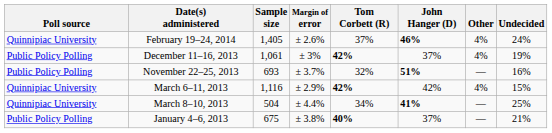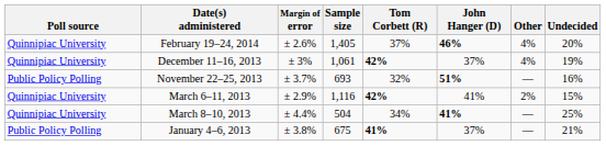 <table class="wikitable">
 <tr valign= bottom>
 <th style="width:190px;">Poll source</th>
 <th style="width:190px;">Date(s)<br>administered</th>
+<th><small>Margin of</small><br>error</th>
 <th class=small>Sample<br>size</th>
-<th><small>Margin of</small><br>error</th>
 <th style="width:100px;">Tom<br>Corbett (R)</th>
 <th style="width:100px;">John<br>Hanger (D)</th>
 <th style="width:40px;">Other</th>
 <th style="width:40px;">Undecided</th>
 </tr>
 <tr>
 <td><a href='#'>Quinnipiac University</a></td>
 <td align=center>February 19–24, 2014</td>
+<td align=center>± 2.6%</td>
 <td align=center>1,405</td>
-<td align=center>± 2.6%</td>
 <td align=center>37%</td>
 <td><strong>46%</strong></td>
 <td align=center>4%</td>
-<td align=center>24%</td>
+<td align=center>20%</td>
 </tr>
 <tr>
-<td><a href='#'>Public Policy Polling</a></td>
+<td><a href='#'>Quinnipiac University</a></td>
 <td align=center>December 11–16, 2013</td>
+<td align=center>± 3%</td>
 <td align=center>1,061</td>
-<td align=center>± 3%</td>
 <td><strong>42%</strong></td>
 <td align=center>37%</td>
 <td align=center>4%</td>
 <td align=center>19%</td>
 </tr>
 <tr>
 <td><a href='#'>Public Policy Polling</a></td>
 <td align=center>November 22–25, 2013</td>
+<td align=center>± 3.7%</td>
 <td align=center>693</td>
-<td align=center>± 3.7%</td>
 <td align=center>32%</td>
 <td><strong>51%</strong></td>
 <td align=center>—</td>
 <td align=center>16%</td>
 </tr>
 <tr>
 <td><a href='#'>Quinnipiac University</a></td>
 <td align=center>March 6–11, 2013</td>
+<td align=center>± 2.9%</td>
 <td align=center>1,116</td>
-<td align=center>± 2.9%</td>
 <td><strong>42%</strong></td>
-<td align=center>42%</td>
-<td align=center>4%</td>
+<td align=center>41%</td>
+<td align=center>2%</td>
 <td align=center>15%</td>
 </tr>
 <tr>
 <td><a href='#'>Quinnipiac University</a></td>
 <td align=center>March 8–10, 2013</td>
+<td align=center>± 4.4%</td>
 <td align=center>504</td>
-<td align=center>± 4.4%</td>
 <td align=center>34%</td>
 <td><strong>41%</strong></td>
 <td align=center>—</td>
 <td align=center>25%</td>
 </tr>
 <tr>
 <td><a href='#'>Public Policy Polling</a></td>
 <td align=center>January 4–6, 2013</td>
+<td align=center>± 3.8%</td>
 <td align=center>675</td>
-<td align=center>± 3.8%</td>
-<td><strong>40%</strong></td>
+<td><strong>41%</strong></td>
 <td align=center>37%</td>
 <td align=center>—</td>
 <td align=center>21%</td>
 </tr>
 </table>
